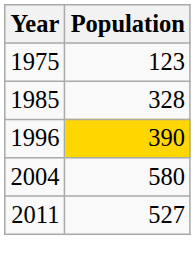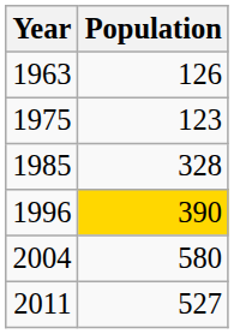 <table class="wikitable" style="line-height:1.1em;">
 <tr>
 <th>Year</th>
 <th>Population</th>
+</tr>
+<tr align="right">
+<td>1963</td>
+<td>126</td>
 </tr>
 <tr align="right">
 <td>1975</td>
 <td>123</td>
 </tr>
 <tr align="right">
 <td>1985</td>
 <td>328</td>
 </tr>
 <tr align="right">
 <td>1996</td>
 <td style="background: gold;">390</td>
 </tr>
 <tr align="right">
 <td>2004</td>
 <td>580</td>
 </tr>
 <tr align="right">
 <td>2011</td>
 <td>527</td>
 </tr>
 </table>
